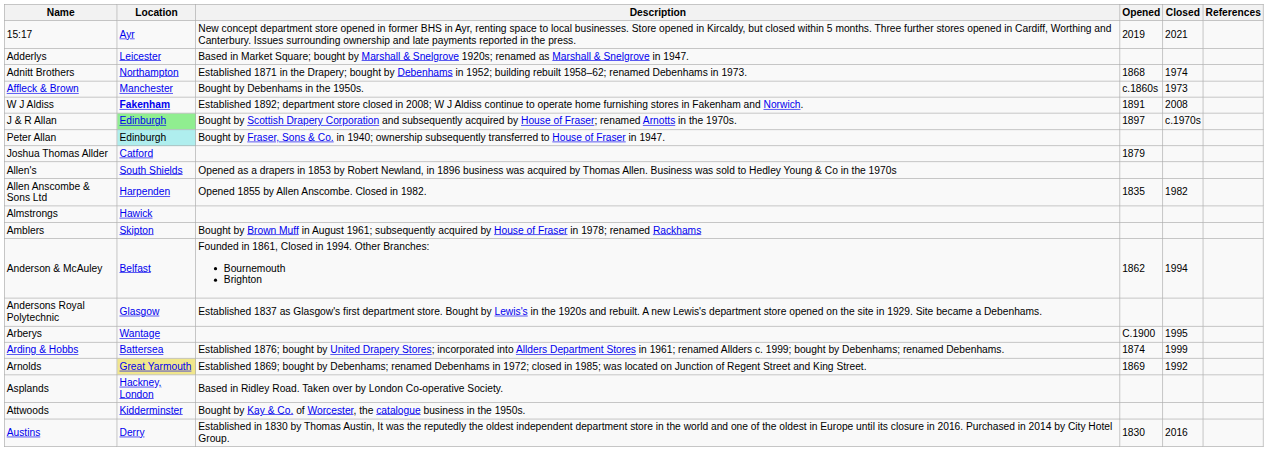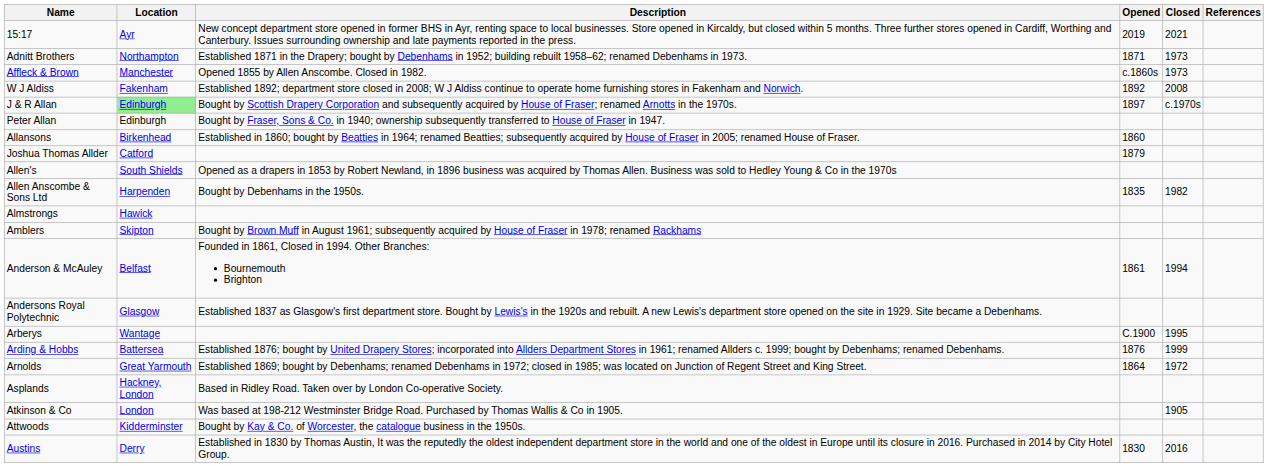 <table class="wikitable">
 <tr>
 <th>Name</th>
 <th>Location</th>
 <th>Description</th>
 <th>Opened</th>
 <th>Closed</th>
 <th>References</th>
 </tr>
 <tr>
 <td>15:17</td>
 <td><a href='#'>Ayr</a></td>
 <td>New concept department store opened in former BHS in Ayr, renting space to local businesses. Store opened in Kircaldy, but closed within 5 months. Three further stores opened in Cardiff, Worthing and Canterbury. Issues surrounding ownership and late payments reported in the press.</td>
 <td>2019</td>
 <td>2021</td>
 <td></td>
 </tr>
 <tr>
-<td>Adderlys</td>
-<td><a href='#'>Leicester</a></td>
-<td>Based in Market Square; bought by <a href='#'>Marshall & Snelgrove</a> 1920s; renamed as <a href='#'>Marshall & Snelgrove</a> in 1947.</td>
-<td></td>
-<td></td>
-<td></td>
-</tr>
-<tr>
 <td>Adnitt Brothers</td>
 <td><a href='#'>Northampton</a></td>
 <td>Established 1871 in the Drapery; bought by <a href='#'>Debenhams</a> in 1952; building rebuilt 1958–62; renamed Debenhams in 1973.</td>
-<td>1868</td>
-<td>1974</td>
+<td>1871</td>
+<td>1973</td>
 <td></td>
 </tr>
 <tr>
 <td><a href='#'>Affleck & Brown</a></td>
 <td><a href='#'>Manchester</a></td>
-<td>Bought by Debenhams in the 1950s.</td>
+<td>Opened 1855 by Allen Anscombe. Closed in 1982.</td>
 <td>c.1860s</td>
 <td>1973</td>
 <td></td>
 </tr>
 <tr>
 <td>W J Aldiss</td>
-<td><strong><a href='#'>Fakenham</a></strong></td>
+<td><a href='#'>Fakenham</a></td>
 <td>Established 1892; department store closed in 2008; W J Aldiss continue to operate home furnishing stores in Fakenham and <a href='#'>Norwich</a>.</td>
-<td>1891</td>
+<td>1892</td>
 <td>2008</td>
 <td></td>
 </tr>
 <tr>
 <td>J & R Allan</td>
 <td style="background: lightgreen;"><a href='#'>Edinburgh</a></td>
 <td>Bought by <a href='#'>Scottish Drapery Corporation</a> and subsequently acquired by <a href='#'>House of Fraser</a>; renamed <a href='#'>Arnotts</a> in the 1970s.</td>
 <td>1897</td>
 <td>c.1970s</td>
 <td></td>
 </tr>
 <tr>
 <td>Peter Allan</td>
-<td style="background: paleturquoise;">Edinburgh</td>
+<td>Edinburgh</td>
 <td>Bought by <a href='#'>Fraser, Sons & Co.</a> in 1940; ownership subsequently transferred to <a href='#'>House of Fraser</a> in 1947.</td>
 <td></td>
+<td></td>
+<td></td>
+</tr>
+<tr>
+<td>Allansons</td>
+<td><a href='#'>Birkenhead</a></td>
+<td>Established in 1860; bought by <a href='#'>Beatties</a> in 1964; renamed Beatties; subsequently acquired by <a href='#'>House of Fraser</a> in 2005; renamed House of Fraser.</td>
+<td>1860</td>
 <td></td>
 <td></td>
 </tr>
 <tr>
 <td>Joshua Thomas Allder</td>
 <td><a href='#'>Catford</a></td>
 <td></td>
 <td>1879</td>
 <td></td>
 <td></td>
 </tr>
 <tr>
 <td>Allen's</td>
 <td><a href='#'>South Shields</a></td>
 <td>Opened as a drapers in 1853 by Robert Newland, in 1896 business was acquired by Thomas Allen. Business was sold to Hedley Young & Co in the 1970s</td>
 <td></td>
 <td></td>
 <td></td>
 </tr>
 <tr>
 <td>Allen Anscombe & Sons Ltd</td>
 <td><a href='#'>Harpenden</a></td>
-<td>Opened 1855 by Allen Anscombe. Closed in 1982.</td>
+<td>Bought by Debenhams in the 1950s.</td>
 <td>1835</td>
 <td>1982</td>
 <td></td>
 </tr>
 <tr>
 <td>Almstrongs</td>
 <td><a href='#'>Hawick</a></td>
 <td></td>
 <td></td>
 <td></td>
 <td></td>
 </tr>
 <tr>
 <td>Amblers</td>
 <td><a href='#'>Skipton</a></td>
 <td>Bought by <a href='#'>Brown Muff</a> in August 1961; subsequently acquired by <a href='#'>House of Fraser</a> in 1978; renamed <a href='#'>Rackhams</a></td>
 <td></td>
 <td></td>
 <td></td>
 </tr>
 <tr>
 <td>Anderson & McAuley</td>
 <td><a href='#'>Belfast</a></td>
 <td>Founded in 1861, Closed in 1994. Other Branches:<br><ul><li>Bournemouth</li><li>Brighton</li></ul></td>
-<td>1862</td>
+<td>1861</td>
 <td>1994</td>
 <td></td>
 </tr>
 <tr>
 <td>Andersons Royal Polytechnic</td>
 <td><a href='#'>Glasgow</a></td>
 <td>Established 1837 as Glasgow's first department store. Bought by <a href='#'>Lewis's</a> in the 1920s and rebuilt. A new Lewis's department store opened on the site in 1929. Site became a Debenhams.</td>
 <td></td>
 <td></td>
 <td></td>
 </tr>
 <tr>
 <td>Arberys</td>
 <td><a href='#'>Wantage</a></td>
 <td></td>
 <td>C.1900</td>
 <td>1995</td>
 <td></td>
 </tr>
 <tr>
 <td><a href='#'>Arding & Hobbs</a></td>
 <td><a href='#'>Battersea</a></td>
 <td>Established 1876; bought by <a href='#'>United Drapery Stores</a>; incorporated into <a href='#'>Allders Department Stores</a> in 1961; renamed Allders c. 1999; bought by Debenhams; renamed Debenhams.</td>
-<td>1874</td>
+<td>1876</td>
 <td>1999</td>
 <td></td>
 </tr>
 <tr>
 <td>Arnolds</td>
-<td style="background: khaki;"><a href='#'>Great Yarmouth</a></td>
+<td><a href='#'>Great Yarmouth</a></td>
 <td>Established 1869; bought by Debenhams; renamed Debenhams in 1972; closed in 1985; was located on Junction of Regent Street and King Street.</td>
-<td>1869</td>
-<td>1992</td>
+<td>1864</td>
+<td>1972</td>
 <td></td>
 </tr>
 <tr>
 <td>Asplands</td>
 <td><a href='#'>Hackney, London</a></td>
 <td>Based in Ridley Road. Taken over by London Co-operative Society.</td>
 <td></td>
 <td></td>
+<td></td>
+</tr>
+<tr>
+<td>Atkinson & Co</td>
+<td><a href='#'>London</a></td>
+<td>Was based at 198-212 Westminster Bridge Road. Purchased by Thomas Wallis & Co in 1905.</td>
+<td></td>
+<td>1905</td>
 <td></td>
 </tr>
 <tr>
 <td>Attwoods</td>
 <td><a href='#'>Kidderminster</a></td>
 <td>Bought by <a href='#'>Kay & Co.</a> of <a href='#'>Worcester</a>, the <a href='#'>catalogue</a> business in the 1950s.</td>
 <td></td>
 <td></td>
 <td></td>
 </tr>
 <tr>
 <td><a href='#'>Austins</a></td>
 <td><a href='#'>Derry</a></td>
 <td>Established in 1830 by Thomas Austin, It was the reputedly the oldest independent department store in the world and one of the oldest in Europe until its closure in 2016. Purchased in 2014 by City Hotel Group.</td>
 <td>1830</td>
 <td>2016</td>
 <td></td>
 </tr>
 </table>
